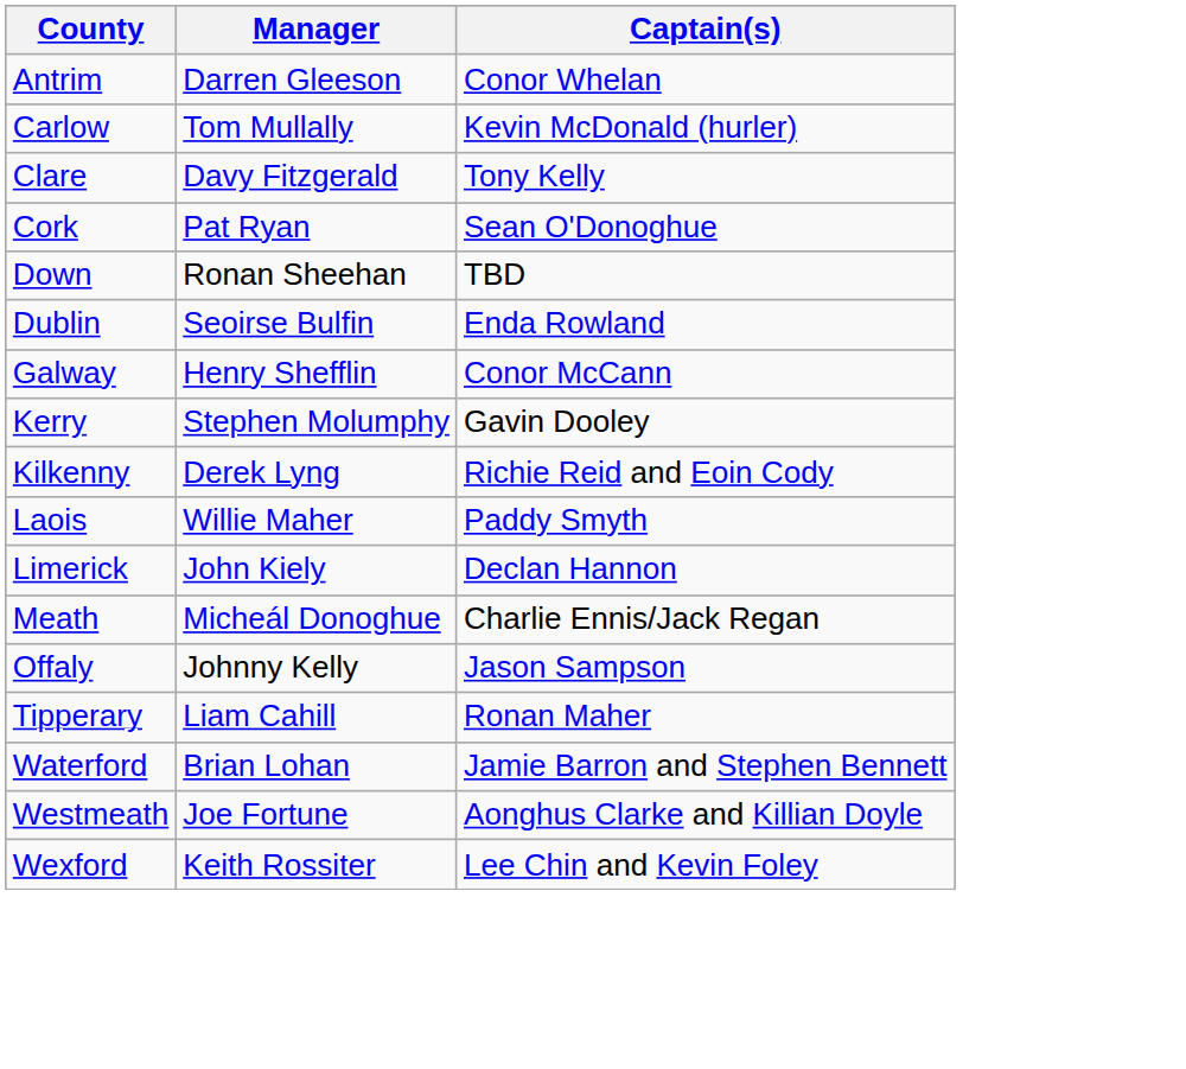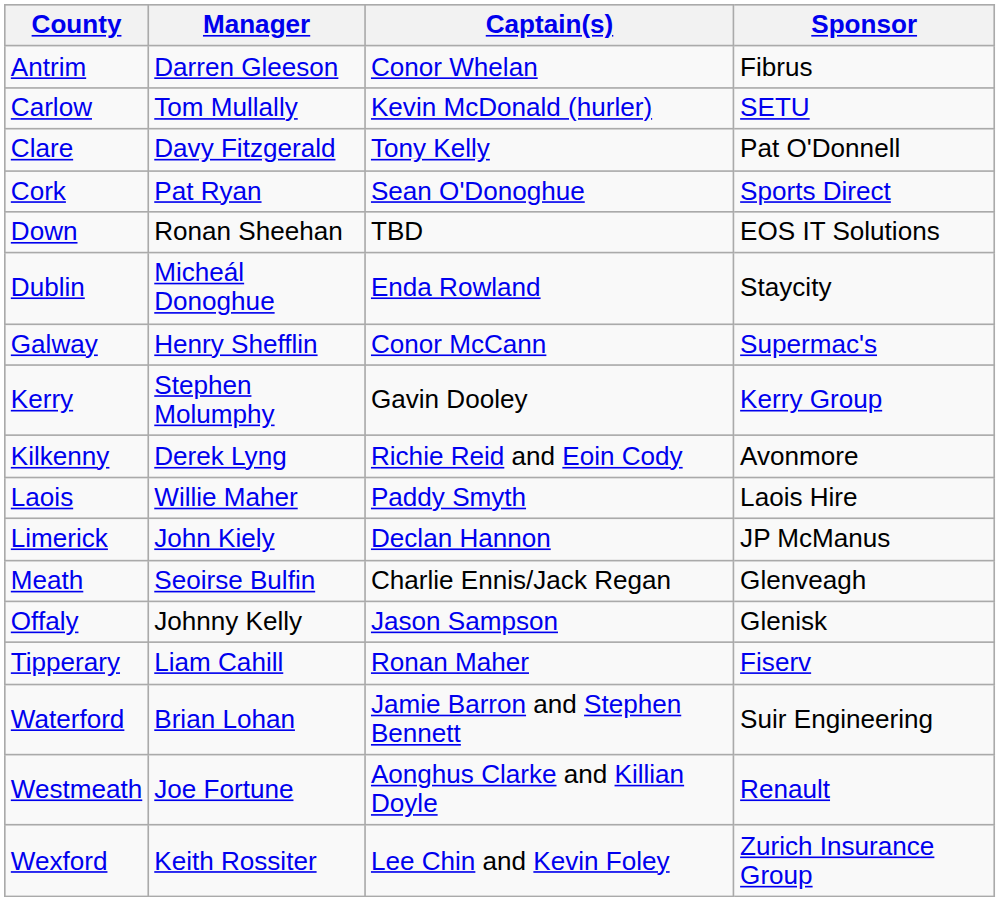 <table class="wikitable">
 <tr>
 <th><a href='#'>County</a></th>
 <th><a href='#'>Manager</a></th>
 <th><a href='#'>Captain(s)</a></th>
+<th><a href='#'>Sponsor</a></th>
 </tr>
 <tr>
 <td> <a href='#'>Antrim</a></td>
 <td><a href='#'>Darren Gleeson</a></td>
 <td><a href='#'>Conor Whelan</a></td>
+<td>Fibrus</td>
 </tr>
 <tr>
 <td> <a href='#'>Carlow</a></td>
 <td><a href='#'>Tom Mullally</a></td>
 <td><a href='#'>Kevin McDonald (hurler)</a></td>
+<td><a href='#'>SETU</a></td>
 </tr>
 <tr>
 <td> <a href='#'>Clare</a></td>
 <td><a href='#'>Davy Fitzgerald</a></td>
 <td><a href='#'>Tony Kelly</a></td>
+<td>Pat O'Donnell</td>
 </tr>
 <tr>
 <td> <a href='#'>Cork</a></td>
 <td><a href='#'>Pat Ryan</a></td>
 <td><a href='#'>Sean O'Donoghue</a></td>
+<td><a href='#'>Sports Direct</a></td>
 </tr>
 <tr>
 <td> <a href='#'>Down</a></td>
 <td>Ronan Sheehan</td>
 <td>TBD</td>
+<td>EOS IT Solutions</td>
 </tr>
 <tr>
 <td> <a href='#'>Dublin</a></td>
-<td><a href='#'>Seoirse Bulfin</a></td>
+<td><a href='#'>Micheál Donoghue</a></td>
 <td><a href='#'>Enda Rowland</a></td>
+<td>Staycity</td>
 </tr>
 <tr>
 <td> <a href='#'>Galway</a></td>
 <td><a href='#'>Henry Shefflin</a></td>
 <td><a href='#'>Conor McCann</a></td>
+<td><a href='#'>Supermac's</a></td>
 </tr>
 <tr>
 <td> <a href='#'>Kerry</a></td>
 <td><a href='#'>Stephen Molumphy</a></td>
 <td>Gavin Dooley</td>
+<td><a href='#'>Kerry Group</a></td>
 </tr>
 <tr>
 <td> <a href='#'>Kilkenny</a></td>
 <td><a href='#'>Derek Lyng</a></td>
 <td><a href='#'>Richie Reid</a> and <a href='#'>Eoin Cody</a></td>
+<td>Avonmore</td>
 </tr>
 <tr>
 <td> <a href='#'>Laois</a></td>
 <td><a href='#'>Willie Maher</a></td>
 <td><a href='#'>Paddy Smyth</a></td>
+<td>Laois Hire</td>
 </tr>
 <tr>
 <td> <a href='#'>Limerick</a></td>
 <td><a href='#'>John Kiely</a></td>
 <td><a href='#'>Declan Hannon</a></td>
+<td>JP McManus</td>
 </tr>
 <tr>
 <td> <a href='#'>Meath</a></td>
-<td><a href='#'>Micheál Donoghue</a></td>
+<td><a href='#'>Seoirse Bulfin</a></td>
 <td>Charlie Ennis/Jack Regan</td>
+<td>Glenveagh</td>
 </tr>
 <tr>
 <td> <a href='#'>Offaly</a></td>
 <td>Johnny Kelly</td>
 <td><a href='#'>Jason Sampson</a></td>
+<td>Glenisk</td>
 </tr>
 <tr>
 <td> <a href='#'>Tipperary</a></td>
 <td><a href='#'>Liam Cahill</a></td>
 <td><a href='#'>Ronan Maher</a></td>
+<td><a href='#'>Fiserv</a></td>
 </tr>
 <tr>
 <td> <a href='#'>Waterford</a></td>
 <td><a href='#'>Brian Lohan</a></td>
 <td><a href='#'>Jamie Barron</a> and <a href='#'>Stephen Bennett</a></td>
+<td>Suir Engineering</td>
 </tr>
 <tr>
 <td> <a href='#'>Westmeath</a></td>
 <td><a href='#'>Joe Fortune</a></td>
 <td><a href='#'>Aonghus Clarke</a> and <a href='#'>Killian Doyle</a></td>
+<td><a href='#'>Renault</a></td>
 </tr>
 <tr>
 <td> <a href='#'>Wexford</a></td>
 <td><a href='#'>Keith Rossiter</a></td>
 <td><a href='#'>Lee Chin</a> and <a href='#'>Kevin Foley</a></td>
+<td><a href='#'>Zurich Insurance Group</a></td>
 </tr>
 </table>
